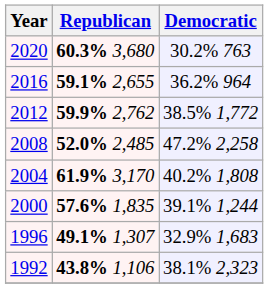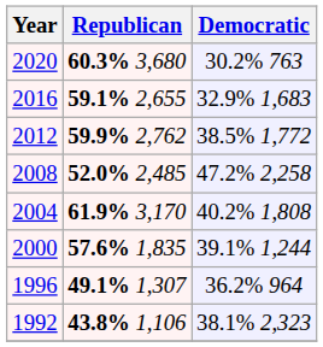 <table class="wikitable" style="float:right; font-size:95%;">
 <tr bgcolor=lightgrey>
 <th>Year</th>
 <th><a href='#'>Republican</a></th>
 <th><a href='#'>Democratic</a></th>
 </tr>
 <tr>
 <td align="center" bgcolor="#fff3f3"><a href='#'>2020</a></td>
 <td align="center" bgcolor="#fff3f3"><strong>60.3%</strong> <em>3,680</em></td>
 <td align="center" bgcolor="#f0f0ff">30.2% <em>763</em></td>
 </tr>
 <tr |->
 <td align="center" bgcolor="#fff3f3"><a href='#'>2016</a></td>
 <td align="center" bgcolor="#fff3f3"><strong>59.1%</strong> <em>2,655</em></td>
-<td align="center" bgcolor="#f0f0ff">36.2% <em>964</em></td>
+<td align="center" bgcolor="#f0f0ff">32.9% <em>1,683</em></td>
 </tr>
 <tr |->
 <td align="center" bgcolor="#fff3f3"><a href='#'>2012</a></td>
 <td align="center" bgcolor="#fff3f3"><strong>59.9%</strong> <em>2,762</em></td>
 <td align="center" bgcolor="#f0f0ff">38.5% <em>1,772</em></td>
 </tr>
 <tr>
 <td align="center" bgcolor="#fff3f3"><a href='#'>2008</a></td>
 <td align="center" bgcolor="#fff3f3"><strong>52.0%</strong> <em>2,485</em></td>
 <td align="center" bgcolor="#f0f0ff">47.2% <em>2,258</em></td>
 </tr>
 <tr>
 <td align="center" bgcolor="#fff3f3"><a href='#'>2004</a></td>
 <td align="center" bgcolor="#fff3f3"><strong>61.9%</strong> <em>3,170</em></td>
 <td align="center" bgcolor="#f0f0ff">40.2% <em>1,808</em></td>
 </tr>
 <tr>
 <td align="center" bgcolor="#fff3f3"><a href='#'>2000</a></td>
 <td align="center" bgcolor="#fff3f3"><strong>57.6%</strong> <em>1,835</em></td>
 <td align="center" bgcolor="#f0f0ff">39.1% <em>1,244</em></td>
 </tr>
 <tr>
 <td align="center" bgcolor="#fff3f3"><a href='#'>1996</a></td>
 <td align="center" bgcolor="#fff3f3"><strong>49.1%</strong> <em>1,307</em></td>
-<td align="center" bgcolor="#f0f0ff">32.9% <em>1,683</em></td>
+<td align="center" bgcolor="#f0f0ff">36.2% <em>964</em></td>
 </tr>
 <tr>
 <td align="center" bgcolor="#fff3f3"><a href='#'>1992</a></td>
 <td align="center" bgcolor="#fff3f3"><strong>43.8%</strong> <em>1,106</em></td>
 <td align="center" bgcolor="#f0f0ff">38.1% <em>2,323</em></td>
 </tr>
 <tr>
 </tr>
 </table>
